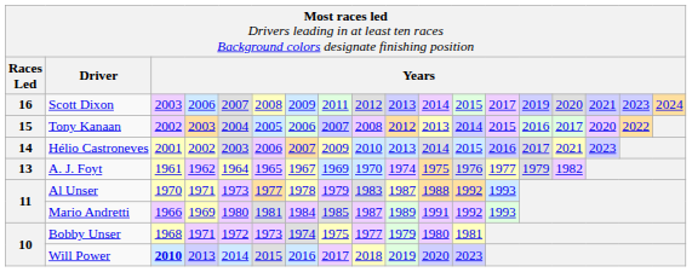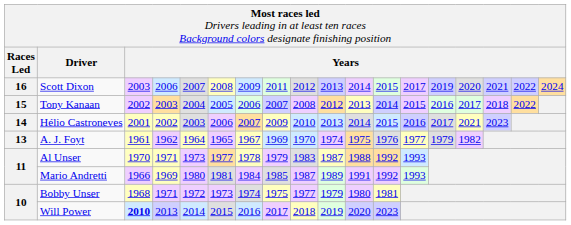 <table class="wikitable">
 <tr>
 <td style="background:#F2F2F2; text-align: center;" colspan="18"><strong>Most races led</strong><br><em>Drivers leading in at least ten races<br><a href='#'>Background colors</a> designate finishing position</em></td>
 </tr>
 <tr>
 <td style="background:#F2F2F2; text-align: center;"><strong>Races<br>Led</strong></td>
 <td style="background:#F2F2F2; text-align: center;"><strong>Driver</strong></td>
 <td style="background:#F2F2F2; text-align: center;" colspan="16"><strong>Years</strong></td>
 </tr>
 <tr>
 <td style="background:#F2F2F2; text-align: center;"><strong>16</strong></td>
 <td> <a href='#'>Scott Dixon</a></td>
 <td style="background:#efcfff; text-align: center;"><a href='#'>2003</a></td>
 <td style="background:#cfeaff; text-align: center;"><a href='#'>2006</a></td>
 <td style="background:#dfdfdf; text-align: center;"><a href='#'>2007</a></td>
 <td style="background:#FFFFBF; text-align: center;"><a href='#'>2008</a></td>
 <td style="background:#cfeaff; text-align: center;"><a href='#'>2009</a></td>
 <td style="background:#DFFFDF; text-align: center;"><a href='#'>2011</a></td>
 <td style="background:#dfdfdf; text-align: center;"><a href='#'>2012</a></td>
 <td style="background:#CFCFFF; text-align: center;"><a href='#'>2013</a></td>
 <td style="background:#efcfff; text-align: center;"><a href='#'>2014</a></td>
 <td style="background:#DFFFDF; text-align: center;"><a href='#'>2015</a></td>
 <td style="background:#efcfff; text-align: center;"><a href='#'>2017</a></td>
 <td style="background:#CFCFFF; text-align: center;"><a href='#'>2019</a></td>
 <td style="background:#dfdfdf; text-align: center;"><a href='#'>2020</a></td>
 <td style="background:#CFCFFF; text-align: center;"><a href='#'>2021</a></td>
-<td style="background:#CFCFFF; text-align: center;"><a href='#'>2023</a></td>
+<td style="background:#CFCFFF; text-align: center;"><a href='#'>2022</a></td>
 <td style="background:#ffdf9f; text-align: center;"><a href='#'>2024</a></td>
 </tr>
 <tr>
 <td style="background:#F2F2F2; text-align: center;"><strong>15</strong></td>
 <td> <a href='#'>Tony Kanaan</a></td>
 <td style="background:#efcfff; text-align: center;"><a href='#'>2002</a></td>
 <td style="background:#ffdf9f; text-align: center;"><a href='#'>2003</a></td>
 <td style="background:#dfdfdf; text-align: center;"><a href='#'>2004</a></td>
 <td style="background:#cfeaff; text-align: center;"><a href='#'>2005</a></td>
 <td style="background:#dfffdf; text-align: center;"><a href='#'>2006</a></td>
 <td style="background:#cfcfff; text-align: center;"><a href='#'>2007</a></td>
 <td style="background:#efcfff; text-align: center;"><a href='#'>2008</a></td>
 <td style="background:#ffdf9f; text-align: center;"><a href='#'>2012</a></td>
 <td style="background:#ffffbf; text-align: center;"><a href='#'>2013</a></td>
 <td style="background:#CFCFFF; text-align: center;"><a href='#'>2014</a></td>
 <td style="background:#efcfff; text-align: center;"><a href='#'>2015</a></td>
 <td style="background:#dfffdf; text-align: center;"><a href='#'>2016</a></td>
 <td style="background:#dfffdf; text-align: center;"><a href='#'>2017</a></td>
-<td style="background:#efcfff; text-align: center;"><a href='#'>2020</a></td>
+<td style="background:#efcfff; text-align: center;"><a href='#'>2018</a></td>
 <td style="background:#ffdf9f; text-align: center;"><a href='#'>2022</a></td>
 <td style="background:#F2F2F2;"> </td>
 </tr>
 <tr>
 <td style="background:#F2F2F2; text-align: center;"><strong>14</strong></td>
 <td> <a href='#'>Hélio Castroneves</a></td>
 <td style="background:#FFFFBF; text-align: center;"><a href='#'>2001</a></td>
 <td style="background:#FFFFBF; text-align: center;"><a href='#'>2002</a></td>
 <td style="background:#dfdfdf; text-align: center;"><a href='#'>2003</a></td>
 <td style="background:#efcfff; text-align: center;"><a href='#'>2006</a></td>
 <td style="background:#ffdf9f; text-align: center;"><a href='#'>2007</a></td>
 <td style="background:#FFFFBF; text-align: center;"><a href='#'>2009</a></td>
 <td style="background:#cfeaff; text-align: center;"><a href='#'>2010</a></td>
 <td style="background:#cfeaff; text-align: center;"><a href='#'>2013</a></td>
 <td style="background:#dfdfdf; text-align: center;"><a href='#'>2014</a></td>
 <td style="background:#cfeaff; text-align: center;"><a href='#'>2015</a></td>
 <td style="background:#CFCFFF; text-align: center;"><a href='#'>2016</a></td>
 <td style="background:#dfdfdf; text-align: center;"><a href='#'>2017</a></td>
 <td style="background:#FFFFBF; text-align: center;"><a href='#'>2021</a></td>
 <td style="background:#CFCFFF; text-align: center;"><a href='#'>2023</a></td>
 <td style="background:#F2F2F2;" colspan="2"> </td>
 </tr>
 <tr>
 <td style="background:#F2F2F2; text-align: center;"><strong>13</strong></td>
 <td> <a href='#'>A. J. Foyt</a></td>
 <td style="background:#FFFFBF; text-align: center;"><a href='#'>1961</a></td>
 <td style="background:#EFCFFF; text-align: center;"><a href='#'>1962</a></td>
 <td style="background:#FFFFBF; text-align: center;"><a href='#'>1964</a></td>
 <td style="background:#EFCFFF; text-align: center;"><a href='#'>1965</a></td>
 <td style="background:#FFFFBF; text-align: center;"><a href='#'>1967</a></td>
 <td style="background:#cfeaff; text-align: center;"><a href='#'>1969</a></td>
 <td style="background:#cfeaff; text-align: center;"><a href='#'>1970</a></td>
 <td style="background:#EFCFFF; text-align: center;"><a href='#'>1974</a></td>
 <td style="background:#FFDF9F; text-align: center;"><a href='#'>1975</a></td>
 <td style="background:#DFDFDF; text-align: center;"><a href='#'>1976</a></td>
 <td style="background:#FFFFBF; text-align: center;"><a href='#'>1977</a></td>
 <td style="background:#DFDFDF; text-align: center;"><a href='#'>1979</a></td>
 <td style="background:#EFCFFF; text-align: center;"><a href='#'>1982</a></td>
 <td style="background:#F2F2F2; text-align: center;" colspan=3> </td>
 </tr>
 <tr>
 <td style="background:#F2F2F2; text-align: center;" rowspan="2"><strong>11</strong></td>
 <td> <a href='#'>Al Unser</a></td>
 <td style="background:#FFFFBF; text-align: center;"><a href='#'>1970</a></td>
 <td style="background:#FFFFBF; text-align: center;"><a href='#'>1971</a></td>
 <td style="background:#EFCFFF; text-align: center;"><a href='#'>1973</a></td>
 <td style="background:#FFDF9F; text-align: center;"><a href='#'>1977</a></td>
 <td style="background:#FFFFBF; text-align: center;"><a href='#'>1978</a></td>
 <td style="background:#EFCFFF; text-align: center;"><a href='#'>1979</a></td>
 <td style="background:#DFDFDF; text-align: center;"><a href='#'>1983</a></td>
 <td style="background:#FFFFBF; text-align: center;"><a href='#'>1987</a></td>
 <td style="background:#FFDF9F; text-align: center;"><a href='#'>1988</a></td>
 <td style="background:#FFDF9F; text-align: center;"><a href='#'>1992</a></td>
 <td style="background:#cfeaff; text-align: center;"><a href='#'>1993</a></td>
 <td style="background:#F2F2F2;" align="center" colspan="5" rowspan="2"> </td>
 </tr>
 <tr>
 <td> <a href='#'>Mario Andretti</a></td>
 <td style="background:#EFCFFF; text-align: center;"><a href='#'>1966</a></td>
 <td style="background:#FFFFBF; text-align: center;"><a href='#'>1969</a></td>
 <td style="background:#EFCFFF; text-align: center;"><a href='#'>1980</a></td>
 <td style="background:#DFDFDF; text-align: center;"><a href='#'>1981</a></td>
 <td style="background:#EFCFFF; text-align: center;"><a href='#'>1984</a></td>
 <td style="background:#DFDFDF; text-align: center;"><a href='#'>1985</a></td>
 <td style="background:#EFCFFF; text-align: center;"><a href='#'>1987</a></td>
 <td style="background:#DFFFDF; text-align: center;"><a href='#'>1989</a></td>
 <td style="background:#EFCFFF; text-align: center;"><a href='#'>1991</a></td>
 <td style="background:#EFCFFF; text-align: center;"><a href='#'>1992</a></td>
 <td style="background:#DFFFDF; text-align: center;"><a href='#'>1993</a></td>
 </tr>
 <tr>
 <td style="background:#F2F2F2; text-align: center;" rowspan="2"><strong>10</strong></td>
 <td> <a href='#'>Bobby Unser</a></td>
 <td style="background:#FFFFBF; text-align: center;"><a href='#'>1968</a></td>
 <td style="background:#EFCFFF; text-align: center;"><a href='#'>1971</a></td>
 <td style="background:#EFCFFF; text-align: center;"><a href='#'>1972</a></td>
 <td style="background:#EFCFFF; text-align: center;"><a href='#'>1973</a></td>
 <td style="background:#DFDFDF; text-align: center;"><a href='#'>1974</a></td>
 <td style="background:#FFFFBF; text-align: center;"><a href='#'>1975</a></td>
 <td style="background:#EFCFFF; text-align: center;"><a href='#'>1977</a></td>
 <td style="background:#DFFFDF; text-align: center;"><a href='#'>1979</a></td>
 <td style="background:#EFCFFF; text-align: center;"><a href='#'>1980</a></td>
 <td style="background:#FFFFBF; text-align: center;"><a href='#'>1981</a></td>
 <td style="background:#F2F2F2; text-align: center;" colspan="6"> </td>
 </tr>
 <tr>
 <td> <a href='#'>Will Power</a></td>
 <td style="background:#cfeaff; text-align: center;"><strong><a href='#'>2010</a></strong></td>
 <td style="background:#cfcfff; text-align: center;"><a href='#'>2013</a></td>
 <td style="background:#cfeaff; text-align: center;"><a href='#'>2014</a></td>
 <td style="background:#DFDFDF; text-align: center;"><a href='#'>2015</a></td>
 <td style="background:#cfeaff; text-align: center;"><a href='#'>2016</a></td>
 <td style="background:#EFCFFF; text-align: center;"><a href='#'>2017</a></td>
 <td style="background:#FFFFBF; text-align: center;"><a href='#'>2018</a></td>
 <td style="background:#DFFFDF; text-align: center;"><a href='#'>2019</a></td>
 <td style="background:#cfcfff; text-align: center;"><a href='#'>2020</a></td>
 <td style="background:#cfcfff; text-align: center;"><a href='#'>2023</a></td>
 <td style="background:#F2F2F2; text-align: center;" colspan="6"> </td>
 </tr>
 </table>
